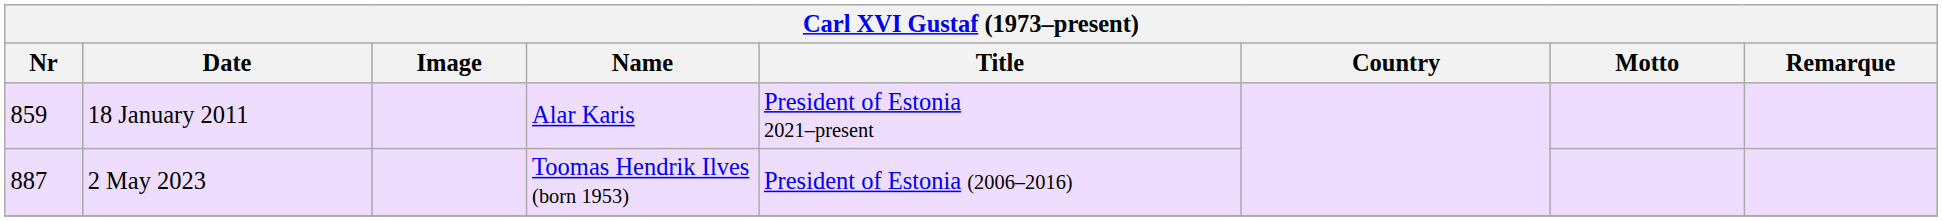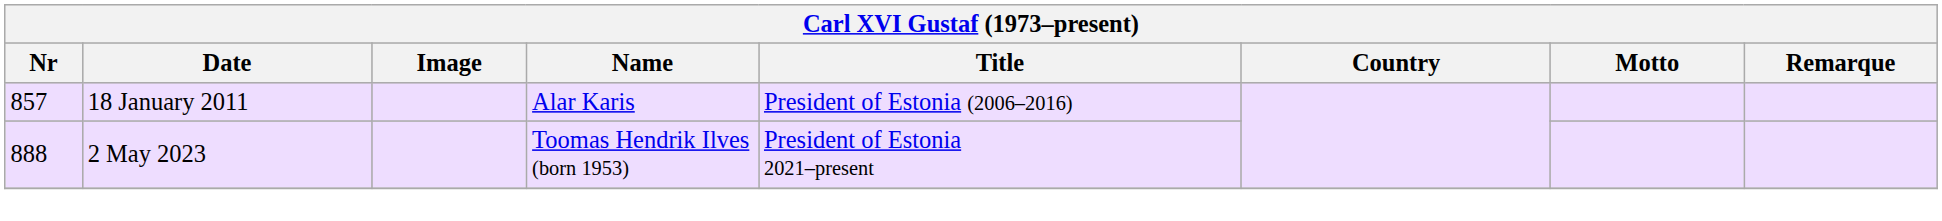 <table class="wikitable" width=100%>
 <tr>
 <th colspan=8><a href='#'>Carl XVI Gustaf</a> (1973–present)</th>
 </tr>
 <tr>
 <th width=4%>Nr</th>
 <th width=15%>Date</th>
 <th width=8%>Image</th>
 <th width=12%>Name</th>
 <th>Title</th>
 <th width=16%>Country</th>
 <th width=10%>Motto</th>
 <th width=10%>Remarque</th>
 </tr>
 <tr bgcolor="#EEDDFF">
-<td>859</td>
+<td>857</td>
 <td>18 January 2011</td>
 <td></td>
 <td><a href='#'>Alar Karis</a></td>
-<td><a href='#'>President of Estonia</a><br><small>2021–present</small></td>
+<td><a href='#'>President of Estonia</a> <small>(2006–2016)</small></td>
 <td rowspan="2"></td>
 <td></td>
 <td></td>
 </tr>
 <tr bgcolor="#EEDDFF">
-<td>887</td>
+<td>888</td>
 <td>2 May 2023</td>
 <td></td>
 <td><a href='#'>Toomas Hendrik Ilves</a><br><small>(born 1953)</small></td>
-<td><a href='#'>President of Estonia</a> <small>(2006–2016)</small></td>
+<td><a href='#'>President of Estonia</a><br><small>2021–present</small></td>
 <td></td>
 <td></td>
 </tr>
 <tr>
 </tr>
 </table>
